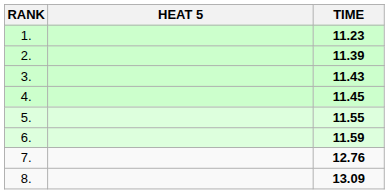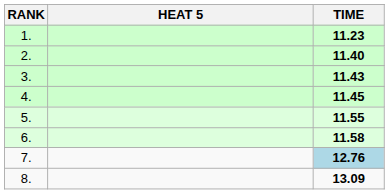 <table class="wikitable" style="border-collapse: collapse; font-size: 90%;">
 <tr>
 <th>RANK</th>
 <th style="width: 20em">HEAT 5</th>
 <th style="width: 5em">TIME</th>
 </tr>
 <tr style="background:#ccffcc;">
 <td align="center">1.</td>
 <td></td>
 <td align="center"><strong>11.23</strong></td>
 </tr>
 <tr style="background:#ccffcc;">
 <td align="center">2.</td>
 <td></td>
-<td align="center"><strong>11.39</strong></td>
+<td align="center"><strong>11.40</strong></td>
 </tr>
 <tr style="background:#ccffcc;">
 <td align="center">3.</td>
 <td></td>
 <td align="center"><strong>11.43</strong></td>
 </tr>
 <tr style="background:#ccffcc;">
 <td align="center">4.</td>
 <td></td>
 <td align="center"><strong>11.45</strong></td>
 </tr>
 <tr style="background:#ddffdd;">
 <td align="center">5.</td>
 <td></td>
 <td align="center"><strong>11.55</strong></td>
 </tr>
 <tr style="background:#ddffdd;">
 <td align="center">6.</td>
 <td></td>
-<td align="center"><strong>11.59</strong></td>
+<td align="center"><strong>11.58</strong></td>
 </tr>
 <tr>
 <td align="center">7.</td>
 <td></td>
-<td align="center"><strong>12.76</strong></td>
+<td align="center" style="background: lightblue;"><strong>12.76</strong></td>
 </tr>
 <tr>
 <td align="center">8.</td>
 <td></td>
 <td align="center"><strong>13.09</strong></td>
 </tr>
 </table>
